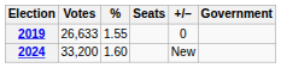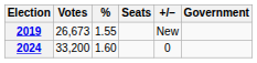 <table class="wikitable" style="text-align:center;">
 <tr>
 <th>Election</th>
 <th>Votes</th>
 <th>%</th>
 <th>Seats</th>
 <th>+/−</th>
 <th>Government</th>
 </tr>
 <tr>
 <th><a href='#'>2019</a></th>
-<td>26,633</td>
+<td>26,673</td>
 <td>1.55</td>
 <td></td>
-<td> 0</td>
+<td>New</td>
 <td></td>
 </tr>
 <tr>
 <th><a href='#'>2024</a></th>
 <td>33,200</td>
 <td>1.60</td>
 <td></td>
-<td>New</td>
+<td> 0</td>
 <td></td>
 </tr>
 </table>
